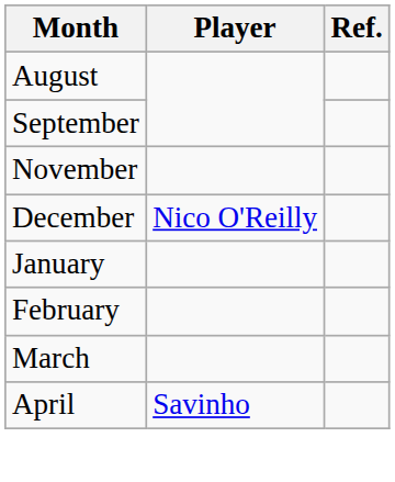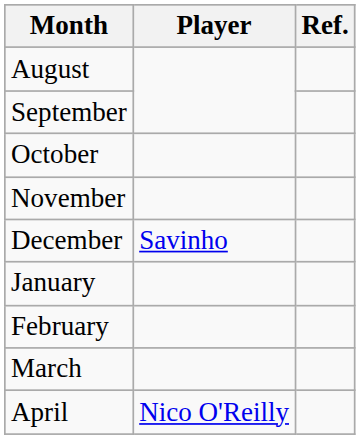 <table class="wikitable">
 <tr>
 <th>Month</th>
 <th>Player</th>
 <th>Ref.</th>
 </tr>
 <tr>
 <td>August</td>
 <td rowspan="2"></td>
 <td></td>
 </tr>
 <tr>
 <td>September</td>
 <td></td>
 </tr>
 <tr>
+<td>October</td>
+<td></td>
+<td></td>
+</tr>
+<tr>
 <td>November</td>
 <td></td>
 <td></td>
 </tr>
 <tr>
 <td>December</td>
-<td> <a href='#'>Nico O'Reilly</a></td>
+<td> <a href='#'>Savinho</a></td>
 <td></td>
 </tr>
 <tr>
 <td>January</td>
 <td></td>
 <td></td>
 </tr>
 <tr>
 <td>February</td>
 <td></td>
 <td></td>
 </tr>
 <tr>
 <td>March</td>
 <td></td>
 <td></td>
 </tr>
 <tr>
 <td>April</td>
-<td> <a href='#'>Savinho</a></td>
+<td> <a href='#'>Nico O'Reilly</a></td>
 <td></td>
 </tr>
 </table>
